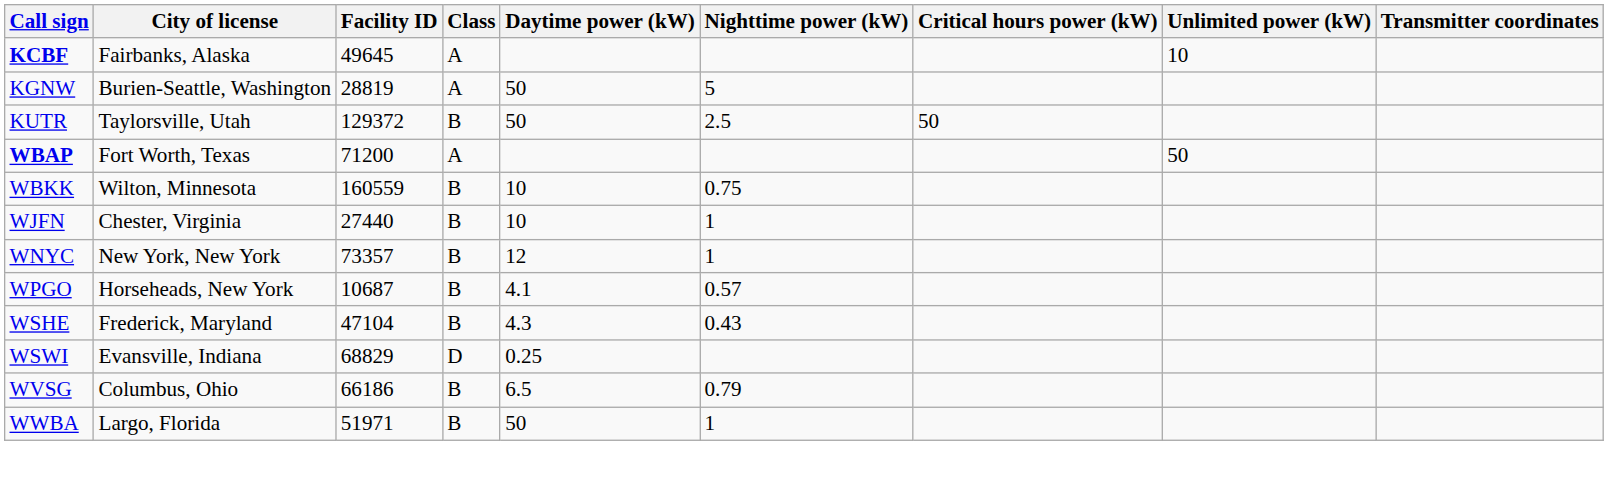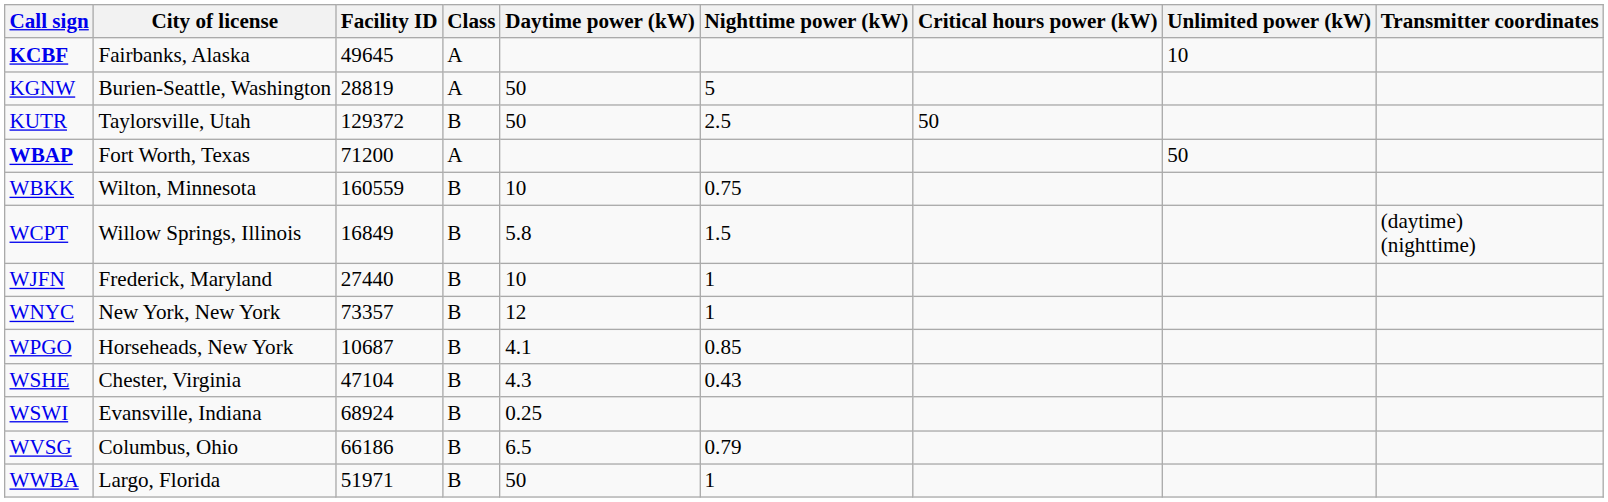 <table class="wikitable sortable">
 <tr>
 <th><a href='#'>Call sign</a></th>
 <th>City of license</th>
 <th>Facility ID</th>
 <th>Class</th>
 <th>Daytime power (kW)</th>
 <th>Nighttime power (kW)</th>
 <th>Critical hours power (kW)</th>
 <th>Unlimited power (kW)</th>
 <th>Transmitter coordinates</th>
 </tr>
 <tr>
 <td><strong><a href='#'>KCBF</a></strong></td>
 <td>Fairbanks, Alaska</td>
 <td>49645</td>
 <td>A</td>
 <td></td>
 <td></td>
 <td></td>
 <td>10</td>
 <td></td>
 </tr>
 <tr>
 <td><a href='#'>KGNW</a></td>
 <td>Burien-Seattle, Washington</td>
 <td>28819</td>
 <td>A</td>
 <td>50</td>
 <td>5</td>
 <td></td>
 <td></td>
 <td></td>
 </tr>
 <tr>
 <td><a href='#'>KUTR</a></td>
 <td>Taylorsville, Utah</td>
 <td>129372</td>
 <td>B</td>
 <td>50</td>
 <td>2.5</td>
 <td>50</td>
 <td></td>
 <td></td>
 </tr>
 <tr>
 <td><strong><a href='#'>WBAP</a></strong></td>
 <td>Fort Worth, Texas</td>
 <td>71200</td>
 <td>A</td>
 <td></td>
 <td></td>
 <td></td>
 <td>50</td>
 <td></td>
 </tr>
 <tr>
 <td><a href='#'>WBKK</a></td>
 <td>Wilton, Minnesota</td>
 <td>160559</td>
 <td>B</td>
 <td>10</td>
 <td>0.75</td>
 <td></td>
 <td></td>
 <td></td>
 </tr>
 <tr>
+<td><a href='#'>WCPT</a></td>
+<td>Willow Springs, Illinois</td>
+<td>16849</td>
+<td>B</td>
+<td>5.8</td>
+<td>1.5</td>
+<td></td>
+<td></td>
+<td> (daytime)<br> (nighttime)</td>
+</tr>
+<tr>
 <td><a href='#'>WJFN</a></td>
-<td>Chester, Virginia</td>
+<td>Frederick, Maryland</td>
 <td>27440</td>
 <td>B</td>
 <td>10</td>
 <td>1</td>
 <td></td>
 <td></td>
 <td></td>
 </tr>
 <tr>
 <td><a href='#'>WNYC</a></td>
 <td>New York, New York</td>
 <td>73357</td>
 <td>B</td>
 <td>12</td>
 <td>1</td>
 <td></td>
 <td></td>
 <td></td>
 </tr>
 <tr>
 <td><a href='#'>WPGO</a></td>
 <td>Horseheads, New York</td>
 <td>10687</td>
 <td>B</td>
 <td>4.1</td>
-<td>0.57</td>
+<td>0.85</td>
 <td></td>
 <td></td>
 <td></td>
 </tr>
 <tr>
 <td><a href='#'>WSHE</a></td>
-<td>Frederick, Maryland</td>
+<td>Chester, Virginia</td>
 <td>47104</td>
 <td>B</td>
 <td>4.3</td>
 <td>0.43</td>
 <td></td>
 <td></td>
 <td></td>
 </tr>
 <tr>
 <td><a href='#'>WSWI</a></td>
 <td>Evansville, Indiana</td>
-<td>68829</td>
-<td>D</td>
+<td>68924</td>
+<td>B</td>
 <td>0.25</td>
 <td></td>
 <td></td>
 <td></td>
 <td></td>
 </tr>
 <tr>
 <td><a href='#'>WVSG</a></td>
 <td>Columbus, Ohio</td>
 <td>66186</td>
 <td>B</td>
 <td>6.5</td>
 <td>0.79</td>
 <td></td>
 <td></td>
 <td></td>
 </tr>
 <tr>
 <td><a href='#'>WWBA</a></td>
 <td>Largo, Florida</td>
 <td>51971</td>
 <td>B</td>
 <td>50</td>
 <td>1</td>
 <td></td>
 <td></td>
 <td></td>
 </tr>
 </table>
